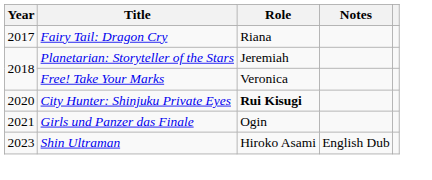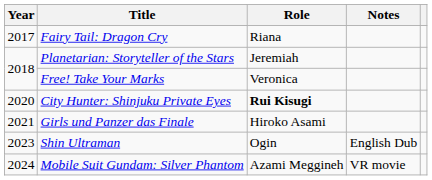 <table class="wikitable sortable plainrowheaders">
 <tr>
 <th>Year</th>
 <th>Title</th>
 <th>Role</th>
 <th class="unsortable">Notes</th>
 <th class="unsortable"></th>
 </tr>
 <tr>
 <td>2017</td>
 <td><em><a href='#'>Fairy Tail: Dragon Cry</a></em></td>
 <td>Riana</td>
 <td></td>
 <td></td>
 </tr>
 <tr>
 <td rowspan="2">2018</td>
 <td><em><a href='#'>Planetarian: Storyteller of the Stars</a></em></td>
 <td>Jeremiah</td>
 <td></td>
 <td></td>
 </tr>
 <tr>
 <td><em><a href='#'>Free! Take Your Marks</a></em></td>
 <td>Veronica</td>
 <td></td>
 <td></td>
 </tr>
 <tr>
 <td>2020</td>
 <td><em><a href='#'>City Hunter: Shinjuku Private Eyes</a></em></td>
 <td><strong>Rui Kisugi</strong></td>
 <td></td>
 <td></td>
 </tr>
 <tr>
 <td>2021</td>
 <td><em><a href='#'>Girls und Panzer das Finale</a></em></td>
-<td>Ogin</td>
+<td>Hiroko Asami</td>
 <td></td>
 <td></td>
 </tr>
 <tr>
 <td>2023</td>
 <td><em><a href='#'>Shin Ultraman</a></em></td>
-<td>Hiroko Asami</td>
+<td>Ogin</td>
 <td>English Dub</td>
 <td></td>
 </tr>
+<tr>
+<td>2024</td>
+<td><em><a href='#'>Mobile Suit Gundam: Silver Phantom</a></em></td>
+<td>Azami Meggineh</td>
+<td>VR movie</td>
+<td></td>
+</tr>
 </table>
